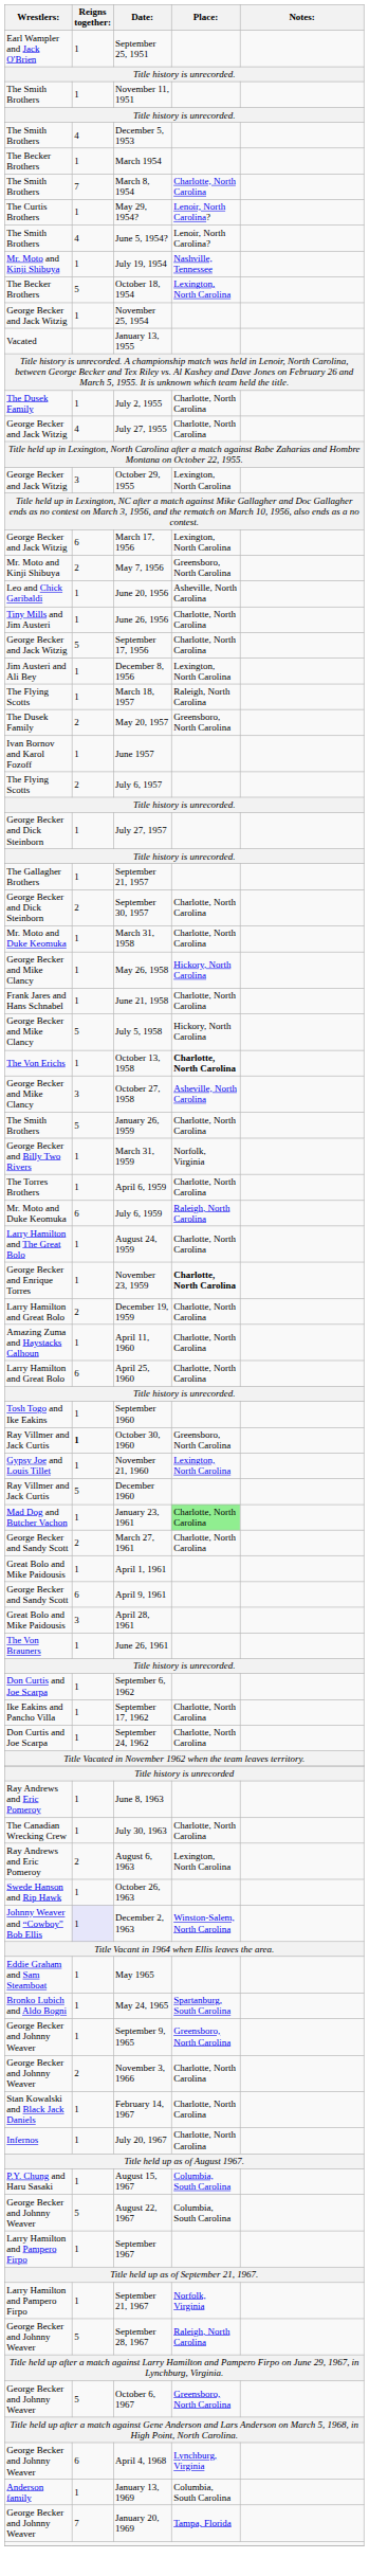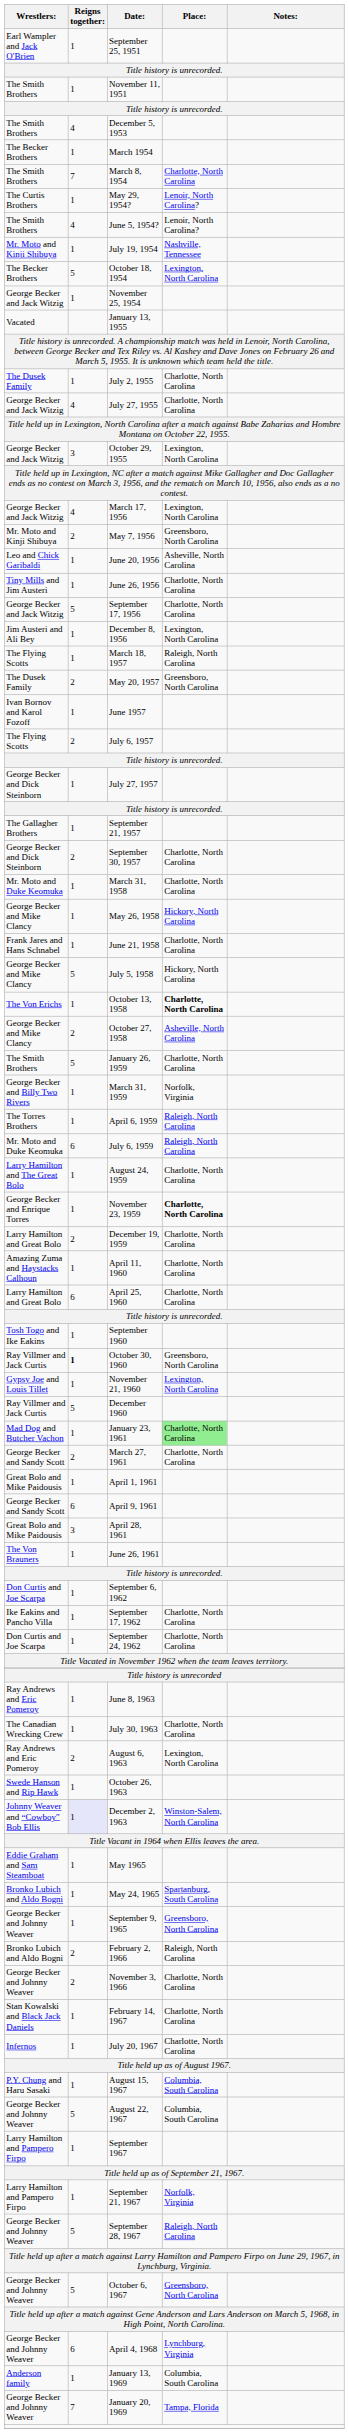 <table class="wikitable">
 <tr>
 <th width=20%><strong>Wrestlers:</strong></th>
 <th width=3%><strong>Reigns together:</strong></th>
 <th width=17%><strong>Date:</strong></th>
 <th width=20%><strong>Place:</strong></th>
 <th width=40%><strong>Notes:</strong></th>
 </tr>
 <tr>
 <td>Earl Wampler and <a href='#'>Jack O'Brien</a></td>
 <td>1</td>
 <td>September 25, 1951</td>
 <td></td>
 <td></td>
 </tr>
 <tr style="background: #f2f2f2;">
 <td colspan="5" align=center><em>Title history is unrecorded.</em></td>
 </tr>
 <tr>
 <td>The Smith Brothers<br></td>
 <td>1</td>
 <td>November 11, 1951</td>
 <td></td>
 <td></td>
 </tr>
 <tr style="background: #f2f2f2;">
 <td colspan="5" align=center><em>Title history is unrecorded.</em></td>
 </tr>
 <tr>
 <td>The Smith Brothers<br></td>
 <td>4</td>
 <td>December 5, 1953</td>
 <td></td>
 <td></td>
 </tr>
 <tr>
 <td>The Becker Brothers<br></td>
 <td>1</td>
 <td>March 1954</td>
 <td></td>
 <td></td>
 </tr>
 <tr>
 <td>The Smith Brothers<br></td>
 <td>7</td>
 <td>March 8, 1954</td>
 <td><a href='#'>Charlotte, North Carolina</a></td>
 <td></td>
 </tr>
 <tr>
 <td>The Curtis Brothers<br></td>
 <td>1</td>
 <td>May 29, 1954?</td>
 <td><a href='#'>Lenoir, North Carolina</a>?</td>
 <td></td>
 </tr>
 <tr>
 <td>The Smith Brothers<br></td>
 <td>4</td>
 <td>June 5, 1954?</td>
 <td>Lenoir, North Carolina?</td>
 <td></td>
 </tr>
 <tr>
 <td><a href='#'>Mr. Moto</a> and <a href='#'>Kinji Shibuya</a></td>
 <td>1</td>
 <td>July 19, 1954</td>
 <td><a href='#'>Nashville, Tennessee</a></td>
 <td></td>
 </tr>
 <tr>
 <td>The Becker Brothers<br></td>
 <td>5</td>
 <td>October 18, 1954</td>
 <td><a href='#'>Lexington, North Carolina</a></td>
 <td></td>
 </tr>
 <tr>
 <td>George Becker  and Jack Witzig</td>
 <td>1</td>
 <td>November 25, 1954</td>
 <td></td>
 <td></td>
 </tr>
 <tr>
 <td>Vacated</td>
 <td></td>
 <td>January 13, 1955</td>
 <td></td>
 <td></td>
 </tr>
 <tr style="background: #f2f2f2;">
 <td colspan="5" align=center><em>Title history is unrecorded. A championship match was held in Lenoir, North Carolina, between George Becker and Tex Riley vs. Al Kashey and Dave Jones on February 26 and March 5, 1955. It is unknown which team held the title.</em></td>
 </tr>
 <tr>
 <td><a href='#'>The Dusek Family</a><br></td>
 <td>1</td>
 <td>July 2, 1955</td>
 <td>Charlotte, North Carolina</td>
 <td></td>
 </tr>
 <tr>
 <td>George Becker  and Jack Witzig </td>
 <td>4</td>
 <td>July 27, 1955</td>
 <td>Charlotte, North Carolina</td>
 <td></td>
 </tr>
 <tr style="background: #f2f2f2;">
 <td colspan="5" align=center><em>Title held up in Lexington, North Carolina after a match against Babe Zaharias and Hombre Montana on October 22, 1955.</em></td>
 </tr>
 <tr>
 <td>George Becker  and Jack Witzig </td>
 <td>3</td>
 <td>October 29, 1955</td>
 <td>Lexington, North Carolina</td>
 <td></td>
 </tr>
 <tr style="background: #f2f2f2;">
 <td colspan="5" align=center><em>Title held up in Lexington, NC after a match against Mike Gallagher and Doc Gallagher ends as no contest on March 3, 1956, and the rematch on March 10, 1956, also ends as a no contest.</em></td>
 </tr>
 <tr>
 <td>George Becker  and Jack Witzig </td>
-<td>6</td>
+<td>4</td>
 <td>March 17, 1956</td>
 <td>Lexington, North Carolina</td>
 <td></td>
 </tr>
 <tr>
 <td>Mr. Moto and Kinji Shibuya</td>
 <td>2</td>
 <td>May 7, 1956</td>
 <td>Greensboro, North Carolina</td>
 <td></td>
 </tr>
 <tr>
 <td>Leo and <a href='#'>Chick Garibaldi</a></td>
 <td>1</td>
 <td>June 20, 1956</td>
 <td>Asheville, North Carolina</td>
 <td></td>
 </tr>
 <tr>
 <td><a href='#'>Tiny Mills</a> and Jim Austeri</td>
 <td>1</td>
 <td>June 26, 1956</td>
 <td>Charlotte, North Carolina</td>
 <td></td>
 </tr>
 <tr>
 <td>George Becker  and Jack Witzig </td>
 <td>5</td>
 <td>September 17, 1956</td>
 <td>Charlotte, North Carolina</td>
 <td></td>
 </tr>
 <tr>
 <td>Jim Austeri  and Ali Bey</td>
 <td>1</td>
 <td>December 8, 1956</td>
 <td>Lexington, North Carolina</td>
 <td></td>
 </tr>
 <tr>
 <td>The Flying Scotts<br></td>
 <td>1</td>
 <td>March 18, 1957</td>
 <td>Raleigh, North Carolina</td>
 <td></td>
 </tr>
 <tr>
 <td>The Dusek Family<br></td>
 <td>2</td>
 <td>May 20, 1957</td>
 <td>Greensboro, North Carolina</td>
 <td></td>
 </tr>
 <tr>
 <td>Ivan Bornov and Karol Fozoff</td>
 <td>1</td>
 <td>June 1957</td>
 <td></td>
 <td></td>
 </tr>
 <tr>
 <td>The Flying Scotts<br></td>
 <td>2</td>
 <td>July 6, 1957</td>
 <td></td>
 <td></td>
 </tr>
 <tr style="background: #f2f2f2;">
 <td colspan="5" align=center><em>Title history is unrecorded.</em></td>
 </tr>
 <tr>
 <td>George Becker  and Dick Steinborn</td>
 <td>1</td>
 <td>July 27, 1957</td>
 <td></td>
 <td></td>
 </tr>
 <tr style="background: #f2f2f2;">
 <td colspan="5" align=center><em>Title history is unrecorded.</em></td>
 </tr>
 <tr>
 <td>The Gallagher Brothers<br></td>
 <td>1</td>
 <td>September 21, 1957</td>
 <td></td>
 <td></td>
 </tr>
 <tr>
 <td>George Becker  and Dick Steinborn </td>
 <td>2</td>
 <td>September 30, 1957</td>
 <td>Charlotte, North Carolina</td>
 <td></td>
 </tr>
 <tr>
 <td>Mr. Moto  and <a href='#'>Duke Keomuka</a></td>
 <td>1</td>
 <td>March 31, 1958</td>
 <td>Charlotte, North Carolina</td>
 <td></td>
 </tr>
 <tr>
 <td>George Becker  and Mike Clancy</td>
 <td>1</td>
 <td>May 26, 1958</td>
 <td><a href='#'>Hickory, North Carolina</a></td>
 <td></td>
 </tr>
 <tr>
 <td>Frank Jares and Hans Schnabel</td>
 <td>1</td>
 <td>June 21, 1958</td>
 <td>Charlotte, North Carolina</td>
 <td></td>
 </tr>
 <tr>
 <td>George Becker  and Mike Clancy </td>
 <td>5</td>
 <td>July 5, 1958</td>
 <td>Hickory, North Carolina</td>
 <td></td>
 </tr>
 <tr>
 <td><a href='#'>The Von Erichs</a><br></td>
 <td>1</td>
 <td>October 13, 1958</td>
 <td><strong>Charlotte, North Carolina</strong></td>
 <td></td>
 </tr>
 <tr>
 <td>George Becker  and Mike Clancy </td>
-<td>3</td>
+<td>2</td>
 <td>October 27, 1958</td>
 <td><a href='#'>Asheville, North Carolina</a></td>
 <td></td>
 </tr>
 <tr>
 <td>The Smith Brothers<br></td>
 <td>5</td>
 <td>January 26, 1959</td>
 <td>Charlotte, North Carolina</td>
 <td></td>
 </tr>
 <tr>
 <td>George Becker  and <a href='#'>Billy Two Rivers</a></td>
 <td>1</td>
 <td>March 31, 1959</td>
 <td>Norfolk, Virginia</td>
 <td></td>
 </tr>
 <tr>
 <td>The Torres Brothers<br></td>
 <td>1</td>
 <td>April 6, 1959</td>
-<td>Charlotte, North Carolina</td>
+<td><a href='#'>Raleigh, North Carolina</a></td>
 <td></td>
 </tr>
 <tr>
 <td>Mr. Moto  and Duke Keomuka </td>
 <td>6</td>
 <td>July 6, 1959</td>
 <td><a href='#'>Raleigh, North Carolina</a></td>
 <td></td>
 </tr>
 <tr>
 <td><a href='#'>Larry Hamilton</a> and <a href='#'>The Great Bolo</a></td>
 <td>1</td>
 <td>August 24, 1959</td>
 <td>Charlotte, North Carolina</td>
 <td></td>
 </tr>
 <tr>
 <td>George Becker  and Enrique Torres </td>
 <td>1</td>
 <td>November 23, 1959</td>
 <td><strong>Charlotte, North Carolina</strong></td>
 <td></td>
 </tr>
 <tr>
 <td>Larry Hamilton and Great Bolo</td>
 <td>2</td>
 <td>December 19, 1959</td>
 <td>Charlotte, North Carolina</td>
 <td></td>
 </tr>
 <tr>
 <td>Amazing Zuma and <a href='#'>Haystacks Calhoun</a></td>
 <td>1</td>
 <td>April 11, 1960</td>
 <td>Charlotte, North Carolina</td>
 <td></td>
 </tr>
 <tr>
 <td>Larry Hamilton and Great Bolo</td>
 <td>6</td>
 <td>April 25, 1960</td>
 <td>Charlotte, North Carolina</td>
 <td></td>
 </tr>
 <tr style="background: #f2f2f2;">
 <td colspan="5" align=center><em>Title history is unrecorded.</em></td>
 </tr>
 <tr>
 <td><a href='#'>Tosh Togo</a> and Ike Eakins</td>
 <td>1</td>
 <td>September 1960</td>
 <td></td>
 <td></td>
 </tr>
 <tr>
 <td>Ray Villmer and Jack Curtis </td>
 <td><strong>1</strong></td>
 <td>October 30, 1960</td>
 <td>Greensboro, North Carolina</td>
 <td></td>
 </tr>
 <tr>
 <td><a href='#'>Gypsy Joe</a> and <a href='#'>Louis Tillet</a></td>
 <td>1</td>
 <td>November 21, 1960</td>
 <td><a href='#'>Lexington, North Carolina</a></td>
 <td></td>
 </tr>
 <tr>
 <td>Ray Villmer and Jack Curtis </td>
 <td>5</td>
 <td>December 1960</td>
 <td></td>
 <td></td>
 </tr>
 <tr>
 <td><a href='#'>Mad Dog</a> and <a href='#'>Butcher Vachon</a></td>
 <td>1</td>
 <td>January 23, 1961</td>
 <td style="background: lightgreen;">Charlotte, North Carolina</td>
 <td></td>
 </tr>
 <tr>
 <td>George Becker  and Sandy Scott </td>
 <td>2</td>
 <td>March 27, 1961</td>
 <td>Charlotte, North Carolina</td>
 <td></td>
 </tr>
 <tr>
 <td>Great Bolo  and Mike Paidousis</td>
 <td>1</td>
 <td>April 1, 1961</td>
 <td></td>
 <td></td>
 </tr>
 <tr>
 <td>George Becker  and Sandy Scott </td>
 <td>6</td>
 <td>April 9, 1961</td>
 <td></td>
 <td></td>
 </tr>
 <tr>
 <td>Great Bolo  and Mike Paidousis </td>
 <td>3</td>
 <td>April 28, 1961</td>
 <td></td>
 <td></td>
 </tr>
 <tr>
 <td><a href='#'>The Von Brauners</a><br></td>
 <td>1</td>
 <td>June 26, 1961</td>
 <td></td>
 <td></td>
 </tr>
 <tr style="background: #f2f2f2;">
 <td colspan="5" align=center><em>Title history is unrecorded.</em></td>
 </tr>
 <tr>
 <td><a href='#'>Don Curtis</a> and <a href='#'>Joe Scarpa</a></td>
 <td>1</td>
 <td>September 6, 1962</td>
 <td></td>
 <td></td>
 </tr>
 <tr>
 <td>Ike Eakins  and Pancho Villa</td>
 <td>1</td>
 <td>September 17, 1962</td>
 <td>Charlotte, North Carolina</td>
 <td></td>
 </tr>
 <tr>
 <td>Don Curtis and Joe Scarpa</td>
 <td>1</td>
 <td>September 24, 1962</td>
 <td>Charlotte, North Carolina</td>
 <td></td>
 </tr>
 <tr style="background: #f2f2f2;">
 <td colspan="5" align=center><em>Title Vacated in November 1962 when the team leaves territory.</em></td>
 </tr>
 <tr>
 </tr>
 <tr style="background: #f2f2f2;">
 <td colspan="5" align=center><em>Title history is unrecorded</em></td>
 </tr>
 <tr>
 <td>Ray Andrews and <a href='#'>Eric Pomeroy</a></td>
 <td>1</td>
 <td>June 8, 1963</td>
 <td></td>
 <td></td>
 </tr>
 <tr>
 <td>The Canadian Wrecking Crew<br></td>
 <td>1</td>
 <td>July 30, 1963</td>
 <td>Charlotte, North Carolina</td>
 <td></td>
 </tr>
 <tr>
 <td>Ray Andrews and Eric Pomeroy</td>
 <td>2</td>
 <td>August 6, 1963</td>
 <td>Lexington, North Carolina</td>
 <td></td>
 </tr>
 <tr>
 <td><a href='#'>Swede Hanson</a> and <a href='#'>Rip Hawk</a></td>
 <td>1</td>
 <td>October 26, 1963</td>
 <td></td>
 <td></td>
 </tr>
 <tr>
 <td><a href='#'>Johnny Weaver</a> and <a href='#'>“Cowboy” Bob Ellis</a></td>
 <td style="background: lavender;">1</td>
 <td>December 2, 1963</td>
 <td><a href='#'>Winston-Salem, North Carolina</a></td>
 <td></td>
 </tr>
 <tr style="background: #f2f2f2;">
 <td colspan="5" align=center><em>Title Vacant in 1964 when Ellis leaves the area.</em></td>
 </tr>
 <tr>
 <td><a href='#'>Eddie Graham</a> and <a href='#'>Sam Steamboat</a></td>
 <td>1</td>
 <td>May 1965</td>
 <td></td>
 <td></td>
 </tr>
 <tr>
 <td><a href='#'>Bronko Lubich</a> and <a href='#'>Aldo Bogni</a></td>
 <td>1</td>
 <td>May 24, 1965</td>
 <td><a href='#'>Spartanburg, South Carolina</a></td>
 <td></td>
 </tr>
 <tr>
 <td>George Becker  and Johnny Weaver </td>
 <td>1</td>
 <td>September 9, 1965</td>
 <td><a href='#'>Greensboro, North Carolina</a></td>
 <td></td>
 </tr>
 <tr>
+<td>Bronko Lubich and Aldo Bogni</td>
+<td>2</td>
+<td>February 2, 1966</td>
+<td>Raleigh, North Carolina</td>
+<td></td>
+</tr>
+<tr>
 <td>George Becker  and Johnny Weaver </td>
 <td>2</td>
 <td>November 3, 1966</td>
 <td>Charlotte, North Carolina</td>
 <td></td>
 </tr>
 <tr>
 <td>Stan Kowalski and <a href='#'>Black Jack Daniels</a></td>
 <td>1</td>
 <td>February 14, 1967</td>
 <td>Charlotte, North Carolina</td>
 <td></td>
 </tr>
 <tr>
 <td><a href='#'> Infernos</a><br></td>
 <td>1</td>
 <td>July 20, 1967</td>
 <td>Charlotte, North Carolina</td>
 <td></td>
 </tr>
 <tr style="background: #f2f2f2;">
 <td colspan="5" align=center><em>Title held up as of August 1967.</em></td>
 </tr>
 <tr>
 <td><a href='#'>P.Y. Chung</a> and Haru Sasaki</td>
 <td>1</td>
 <td>August 15, 1967</td>
 <td><a href='#'>Columbia, South Carolina</a></td>
 <td></td>
 </tr>
 <tr>
 <td>George Becker  and Johnny Weaver </td>
 <td>5</td>
 <td>August 22, 1967</td>
 <td>Columbia, South Carolina</td>
 <td></td>
 </tr>
 <tr>
 <td>Larry Hamilton  and <a href='#'>Pampero Firpo</a></td>
 <td>1</td>
 <td>September 1967</td>
 <td></td>
 <td></td>
 </tr>
 <tr style="background: #f2f2f2;">
 <td colspan="5" align=center><em>Title held up as of September 21, 1967.</em></td>
 </tr>
 <tr>
 <td>Larry Hamilton  and Pampero Firpo </td>
 <td>1</td>
 <td>September 21, 1967</td>
 <td><a href='#'>Norfolk, Virginia</a></td>
 <td></td>
 </tr>
 <tr>
 <td>George Becker  and Johnny Weaver </td>
 <td>5</td>
 <td>September 28, 1967</td>
 <td><a href='#'>Raleigh, North Carolina</a></td>
 <td></td>
 </tr>
 <tr style="background: #f2f2f2;">
 <td colspan="5" align=center><em>Title held up after a match against Larry Hamilton and Pampero Firpo on June 29, 1967, in Lynchburg, Virginia.</em></td>
 </tr>
 <tr>
 <td>George Becker  and Johnny Weaver </td>
 <td>5</td>
 <td>October 6, 1967</td>
 <td><a href='#'>Greensboro, North Carolina</a></td>
 <td></td>
 </tr>
 <tr style="background: #f2f2f2;">
 <td colspan="5" align=center><em>Title held up after a match against Gene Anderson and Lars Anderson on March 5, 1968, in High Point, North Carolina.</em></td>
 </tr>
 <tr>
 <td>George Becker  and Johnny Weaver </td>
 <td>6</td>
 <td>April 4, 1968</td>
 <td><a href='#'>Lynchburg, Virginia</a></td>
 <td></td>
 </tr>
 <tr>
 <td><a href='#'>Anderson family</a><br></td>
 <td>1</td>
 <td>January 13, 1969</td>
 <td>Columbia, South Carolina</td>
 <td></td>
 </tr>
 <tr>
 <td>George Becker  and Johnny Weaver </td>
 <td>7</td>
 <td>January 20, 1969</td>
 <td><a href='#'>Tampa, Florida</a></td>
 <td></td>
 </tr>
 <tr>
 <td colspan=5></td>
 </tr>
 <tr>
 </tr>
 </table>
